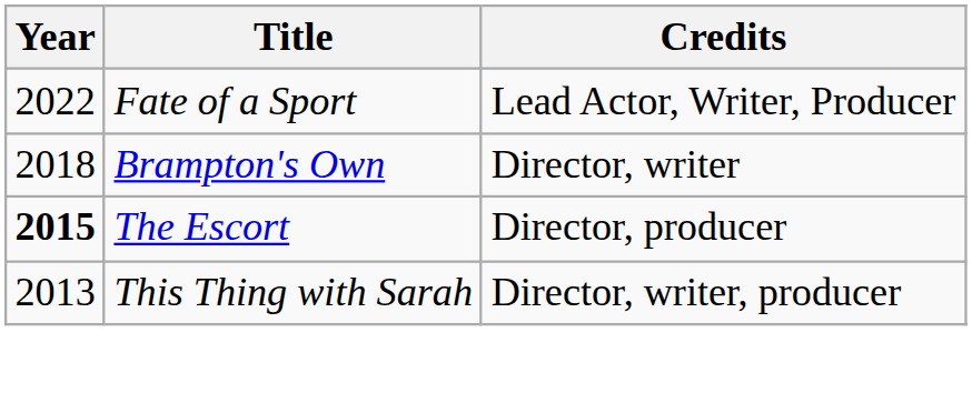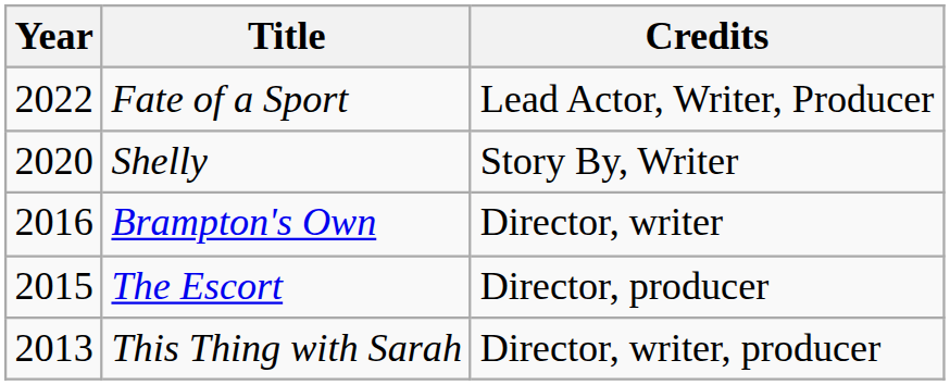 <table class="wikitable sortable">
 <tr>
 <th>Year</th>
 <th>Title</th>
 <th>Credits</th>
 </tr>
 <tr>
 <td>2022</td>
 <td><em>Fate of a Sport</em></td>
 <td>Lead Actor, Writer, Producer</td>
 </tr>
 <tr>
-<td>2018</td>
+<td>2020</td>
+<td><em>Shelly</em></td>
+<td>Story By, Writer</td>
+</tr>
+<tr>
+<td>2016</td>
 <td><em><a href='#'>Brampton's Own</a></em></td>
 <td>Director, writer</td>
 </tr>
 <tr>
-<td><strong>2015</strong></td>
+<td>2015</td>
 <td><em><a href='#'>The Escort</a></em></td>
 <td>Director, producer</td>
 </tr>
 <tr>
 <td>2013</td>
 <td><em>This Thing with Sarah</em> </td>
 <td>Director, writer, producer</td>
 </tr>
 </table>
